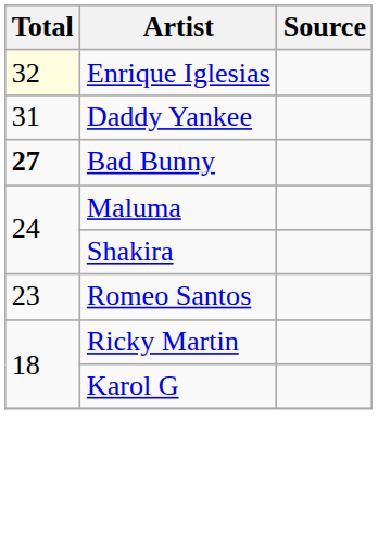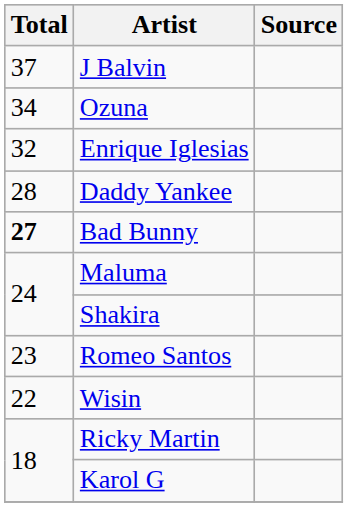 <table class="wikitable">
 <tr>
 <th>Total</th>
 <th>Artist</th>
 <th>Source</th>
 </tr>
 <tr>
-<td style="background: lightyellow;">32</td>
+<td>37</td>
+<td><a href='#'>J Balvin</a></td>
+<td></td>
+</tr>
+<tr>
+<td>34</td>
+<td><a href='#'>Ozuna</a></td>
+<td></td>
+</tr>
+<tr>
+<td>32</td>
 <td><a href='#'>Enrique Iglesias</a></td>
 <td></td>
 </tr>
 <tr>
-<td>31</td>
+<td>28</td>
 <td><a href='#'>Daddy Yankee</a></td>
 <td></td>
 </tr>
 <tr>
 <td><strong>27</strong></td>
 <td><a href='#'>Bad Bunny</a></td>
 <td></td>
 </tr>
 <tr>
 <td rowspan=2>24</td>
 <td><a href='#'>Maluma</a></td>
 <td></td>
 </tr>
 <tr>
 <td><a href='#'>Shakira</a></td>
 <td></td>
 </tr>
 <tr>
 <td>23</td>
 <td><a href='#'>Romeo Santos</a></td>
 <td></td>
 </tr>
 <tr>
+<td>22</td>
+<td><a href='#'>Wisin</a></td>
+<td></td>
+</tr>
+<tr>
 <td rowspan=2>18</td>
 <td><a href='#'>Ricky Martin</a></td>
 <td></td>
 </tr>
 <tr>
 <td><a href='#'>Karol G</a></td>
 <td></td>
 </tr>
 <tr>
 </tr>
 </table>
